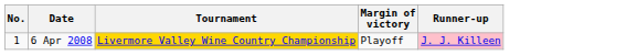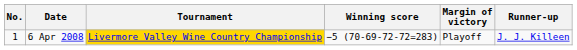 <table class="wikitable" style="font-size:95%;">
 <tr>
 <th>No.</th>
 <th>Date</th>
 <th>Tournament</th>
+<th>Winning score</th>
 <th>Margin of<br>victory</th>
 <th>Runner-up</th>
 </tr>
 <tr>
 <td align=center>1</td>
 <td align=right>6 Apr <a href='#'>2008</a></td>
 <td style="background: gold;"><a href='#'>Livermore Valley Wine Country Championship</a></td>
+<td>−5 (70-69-72-72=283)</td>
 <td>Playoff</td>
-<td style="background: pink;"> <a href='#'>J. J. Killeen</a></td>
+<td> <a href='#'>J. J. Killeen</a></td>
 </tr>
 </table>
